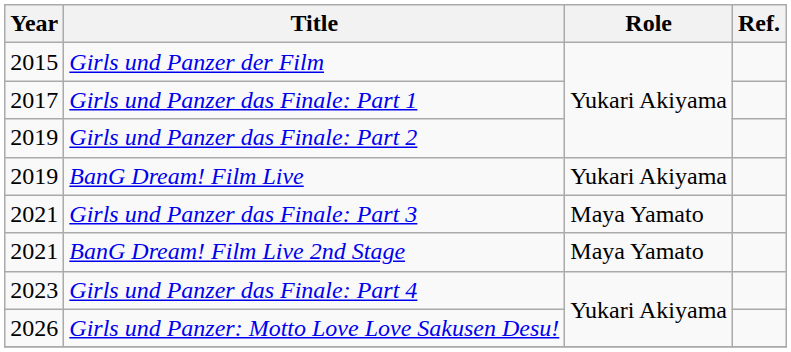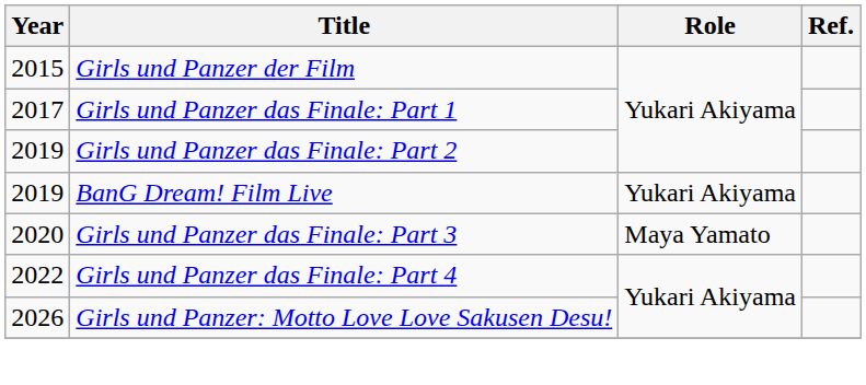 <table class="wikitable sortable plainrowheaders">
 <tr>
 <th scope="col">Year</th>
 <th scope="col">Title</th>
 <th scope="col">Role</th>
 <th scope="col" class="unsortable">Ref.</th>
 </tr>
 <tr>
 <td>2015</td>
 <td><em><a href='#'>Girls und Panzer der Film</a></em></td>
 <td rowspan="3">Yukari Akiyama</td>
 <td></td>
 </tr>
 <tr>
 <td>2017</td>
 <td><em><a href='#'>Girls und Panzer das Finale: Part 1</a></em></td>
 <td></td>
 </tr>
 <tr>
 <td>2019</td>
 <td><em><a href='#'>Girls und Panzer das Finale: Part 2</a></em></td>
 <td></td>
 </tr>
 <tr>
 <td>2019</td>
 <td><em><a href='#'>BanG Dream! Film Live</a></em></td>
 <td>Yukari Akiyama</td>
 <td></td>
 </tr>
 <tr>
-<td>2021</td>
+<td>2020</td>
 <td><em><a href='#'>Girls und Panzer das Finale: Part 3</a></em></td>
 <td>Maya Yamato</td>
 <td></td>
 </tr>
 <tr>
-<td>2021</td>
-<td><em><a href='#'>BanG Dream! Film Live 2nd Stage</a></em></td>
-<td>Maya Yamato</td>
-<td></td>
-</tr>
-<tr>
-<td>2023</td>
+<td>2022</td>
 <td><em><a href='#'>Girls und Panzer das Finale: Part 4</a></em></td>
 <td rowspan="2">Yukari Akiyama</td>
 <td></td>
 </tr>
 <tr>
 <td>2026</td>
 <td><em><a href='#'>Girls und Panzer: Motto Love Love Sakusen Desu!</a></em></td>
 <td></td>
 </tr>
 <tr>
 </tr>
 </table>
